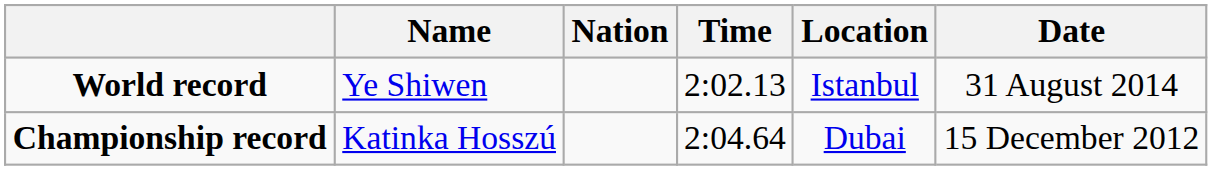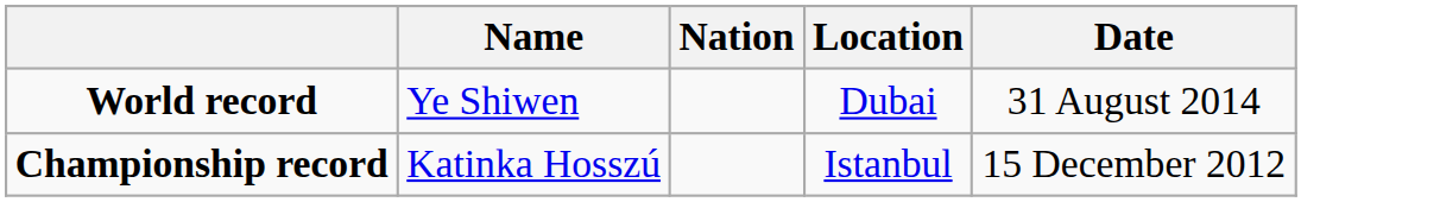 <table class=wikitable style=text-align:center>
 <tr>
 <th></th>
 <th>Name</th>
 <th>Nation</th>
-<th>Time</th>
 <th>Location</th>
 <th>Date</th>
 </tr>
 <tr>
 <td><strong>World record</strong></td>
 <td align=left><a href='#'>Ye Shiwen</a></td>
 <td align=left></td>
-<td align=left>2:02.13</td>
-<td><a href='#'>Istanbul</a></td>
+<td><a href='#'>Dubai</a></td>
 <td>31 August 2014</td>
 </tr>
 <tr>
 <td><strong>Championship record</strong></td>
 <td align=left><a href='#'>Katinka Hosszú</a></td>
 <td align=left></td>
-<td align=left>2:04.64</td>
-<td><a href='#'>Dubai</a></td>
+<td><a href='#'>Istanbul</a></td>
 <td>15 December 2012</td>
 </tr>
 </table>
